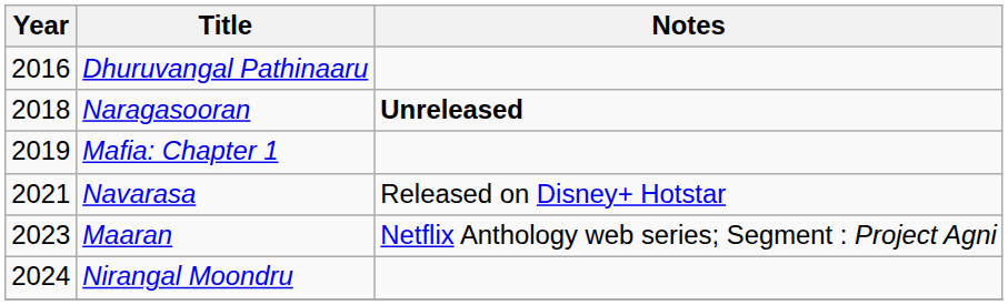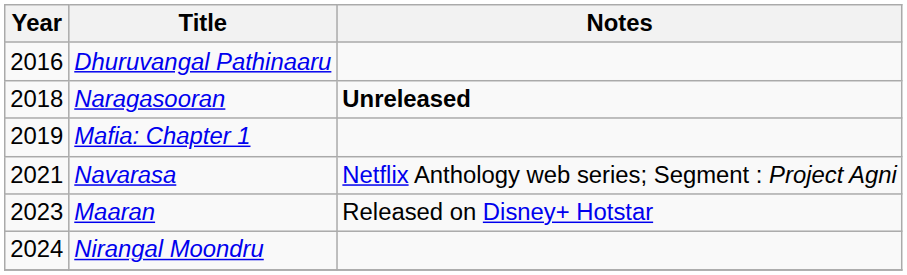 <table class="wikitable sortable">
 <tr>
 <th>Year</th>
 <th>Title</th>
 <th scope="col" class="unsortable">Notes</th>
 </tr>
 <tr>
 <td>2016</td>
 <td><em><a href='#'>Dhuruvangal Pathinaaru</a></em></td>
 <td></td>
 </tr>
 <tr>
 <td>2018</td>
 <td><em><a href='#'>Naragasooran</a></em></td>
 <td><strong>Unreleased</strong></td>
 </tr>
 <tr>
 <td>2019</td>
 <td><em><a href='#'>Mafia: Chapter 1</a></em></td>
 <td></td>
 </tr>
 <tr>
 <td>2021</td>
 <td><em><a href='#'>Navarasa</a></em></td>
-<td>Released on <a href='#'>Disney+ Hotstar</a></td>
+<td><a href='#'>Netflix</a> Anthology web series; Segment : <em>Project Agni</em></td>
 </tr>
 <tr>
 <td>2023</td>
 <td><em><a href='#'>Maaran</a></em></td>
-<td><a href='#'>Netflix</a> Anthology web series; Segment : <em>Project Agni</em></td>
+<td>Released on <a href='#'>Disney+ Hotstar</a></td>
 </tr>
 <tr>
 <td>2024</td>
 <td><em><a href='#'>Nirangal Moondru</a></em></td>
 <td></td>
 </tr>
 <tr>
 </tr>
 </table>
